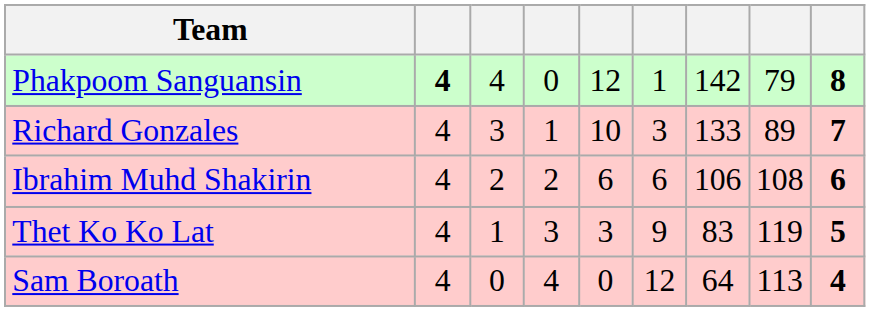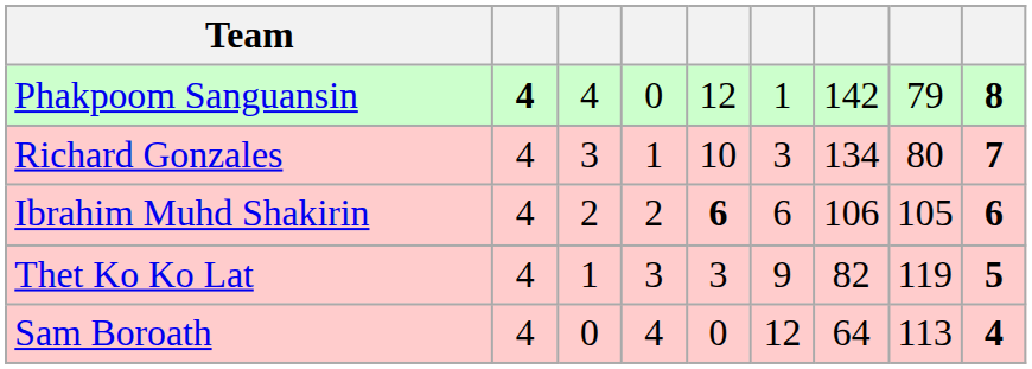 <table class="wikitable" style="text-align:center">
 <tr>
 <th width=200>Team</th>
 <th width=20></th>
 <th width=20></th>
 <th width=20></th>
 <th width=20></th>
 <th width=20></th>
 <th width=20></th>
 <th width=20></th>
 <th width=20></th>
 </tr>
 <tr bgcolor="ccffcc">
 <td style="text-align:left;"> <a href='#'>Phakpoom Sanguansin</a></td>
 <td><strong>4</strong></td>
 <td>4</td>
 <td>0</td>
 <td>12</td>
 <td>1</td>
 <td>142</td>
 <td>79</td>
 <td><strong>8</strong></td>
 </tr>
 <tr bgcolor="ffcccc">
 <td style="text-align:left;"> <a href='#'>Richard Gonzales</a></td>
 <td>4</td>
 <td>3</td>
 <td>1</td>
 <td>10</td>
 <td>3</td>
-<td>133</td>
-<td>89</td>
+<td>134</td>
+<td>80</td>
 <td><strong>7</strong></td>
 </tr>
 <tr bgcolor="ffcccc">
 <td style="text-align:left;"> <a href='#'>Ibrahim Muhd Shakirin</a></td>
 <td>4</td>
 <td>2</td>
 <td>2</td>
-<td>6</td>
+<td><strong>6</strong></td>
 <td>6</td>
 <td>106</td>
-<td>108</td>
+<td>105</td>
 <td><strong>6</strong></td>
 </tr>
 <tr bgcolor="ffcccc">
 <td style="text-align:left;"> <a href='#'>Thet Ko Ko Lat</a></td>
 <td>4</td>
 <td>1</td>
 <td>3</td>
 <td>3</td>
 <td>9</td>
-<td>83</td>
+<td>82</td>
 <td>119</td>
 <td><strong>5</strong></td>
 </tr>
 <tr bgcolor="ffcccc">
 <td style="text-align:left;"> <a href='#'>Sam Boroath</a></td>
 <td>4</td>
 <td>0</td>
 <td>4</td>
 <td>0</td>
 <td>12</td>
 <td>64</td>
 <td>113</td>
 <td><strong>4</strong></td>
 </tr>
 </table>
